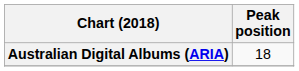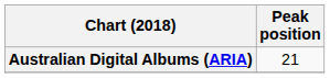 <table class="wikitable sortable plainrowheaders" style="text-align:center">
 <tr>
 <th scope="col">Chart (2018)</th>
 <th scope="col">Peak<br> position</th>
 </tr>
 <tr>
 <th scope="row">Australian Digital Albums (<a href='#'>ARIA</a>)</th>
-<td>18</td>
+<td>21</td>
 </tr>
 <tr>
 </tr>
 <tr>
 </tr>
 <tr>
 </tr>
 <tr>
 </tr>
 <tr>
 </tr>
 </table>
